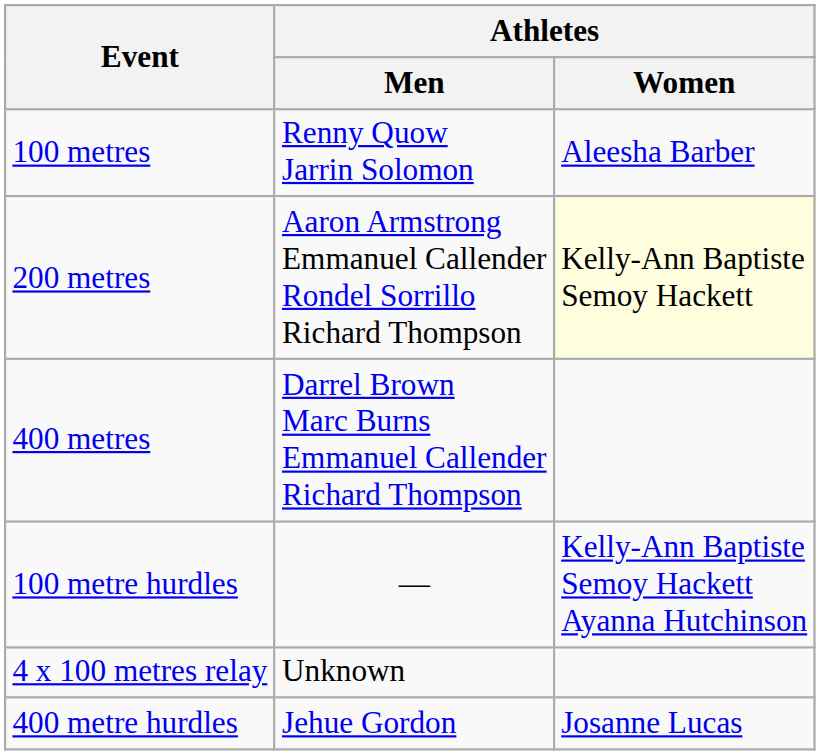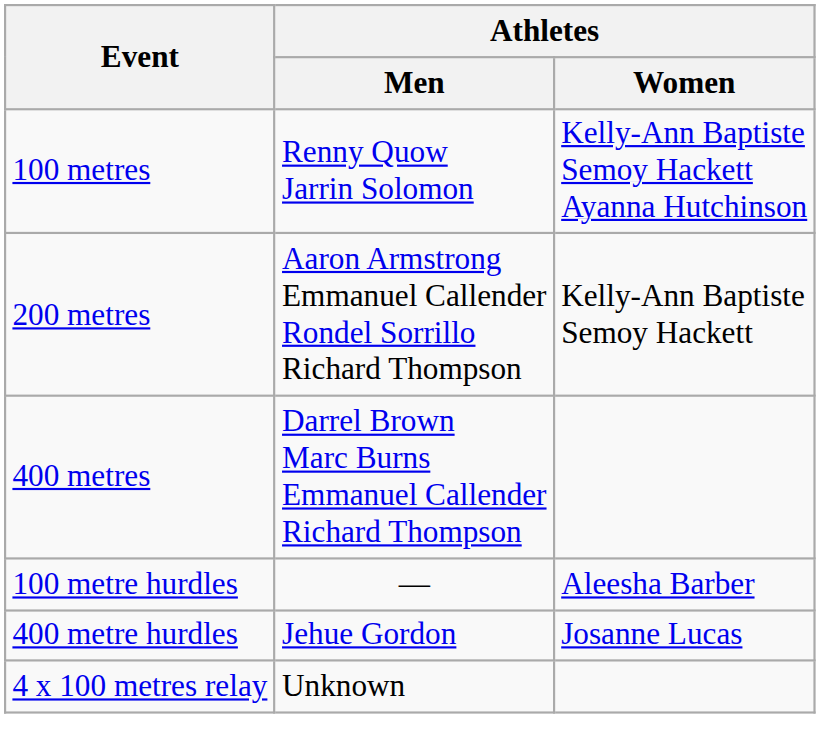 <table class=wikitable style="font-size:90%">
 <tr>
 <th rowspan=2>Event</th>
 <th colspan=2>Athletes</th>
 </tr>
 <tr>
 <th>Men</th>
 <th>Women</th>
 </tr>
 <tr>
 <td><a href='#'>100 metres</a></td>
 <td><a href='#'>Renny Quow</a><br><a href='#'>Jarrin Solomon</a></td>
-<td><a href='#'>Aleesha Barber</a></td>
+<td><a href='#'>Kelly-Ann Baptiste</a><br><a href='#'>Semoy Hackett</a><br><a href='#'>Ayanna Hutchinson</a></td>
 </tr>
 <tr>
 <td><a href='#'>200 metres</a></td>
 <td><a href='#'>Aaron Armstrong</a><br>Emmanuel Callender<br><a href='#'>Rondel Sorrillo</a><br>Richard Thompson</td>
-<td style="background: lightyellow;">Kelly-Ann Baptiste<br>Semoy Hackett</td>
+<td>Kelly-Ann Baptiste<br>Semoy Hackett</td>
 </tr>
 <tr>
 <td><a href='#'>400 metres</a></td>
 <td><a href='#'>Darrel Brown</a><br><a href='#'>Marc Burns</a><br><a href='#'>Emmanuel Callender</a><br><a href='#'>Richard Thompson</a></td>
 <td></td>
 </tr>
 <tr>
 <td><a href='#'>100 metre hurdles</a></td>
 <td align=center>—</td>
-<td><a href='#'>Kelly-Ann Baptiste</a><br><a href='#'>Semoy Hackett</a><br><a href='#'>Ayanna Hutchinson</a></td>
+<td><a href='#'>Aleesha Barber</a></td>
+</tr>
+<tr>
+<td><a href='#'>400 metre hurdles</a></td>
+<td><a href='#'>Jehue Gordon</a></td>
+<td><a href='#'>Josanne Lucas</a></td>
 </tr>
 <tr>
 <td><a href='#'>4 x 100 metres relay</a></td>
 <td>Unknown</td>
 <td></td>
 </tr>
-<tr>
-<td><a href='#'>400 metre hurdles</a></td>
-<td><a href='#'>Jehue Gordon</a></td>
-<td><a href='#'>Josanne Lucas</a></td>
-</tr>
 </table>
